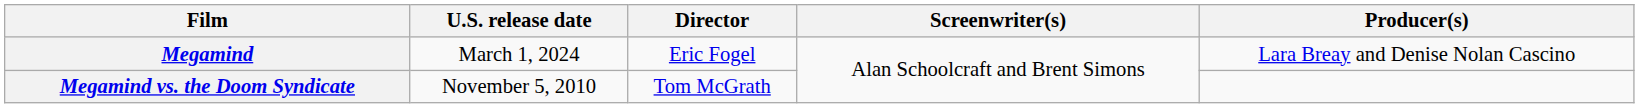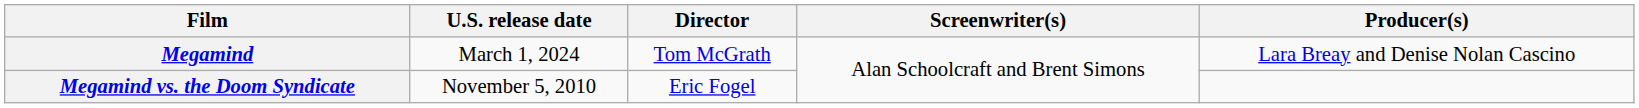 <table class="wikitable plainrowheaders" style="text-align:center; width:100%;">
 <tr>
 <th scope="column">Film</th>
 <th>U.S. release date</th>
 <th>Director</th>
 <th>Screenwriter(s)</th>
 <th>Producer(s)</th>
 </tr>
 <tr>
 <th><em><a href='#'>Megamind</a></em></th>
 <td>March 1, 2024</td>
-<td><a href='#'>Eric Fogel</a></td>
+<td><a href='#'>Tom McGrath</a></td>
 <td rowspan="2">Alan Schoolcraft and Brent Simons</td>
 <td><a href='#'>Lara Breay</a> and Denise Nolan Cascino</td>
 </tr>
 <tr>
 <th><em><a href='#'>Megamind vs. the Doom Syndicate</a></em></th>
 <td>November 5, 2010</td>
-<td><a href='#'>Tom McGrath</a></td>
+<td><a href='#'>Eric Fogel</a></td>
 <td></td>
 </tr>
 </table>
